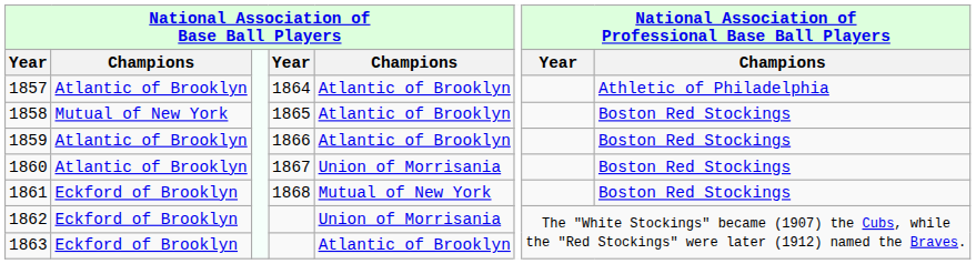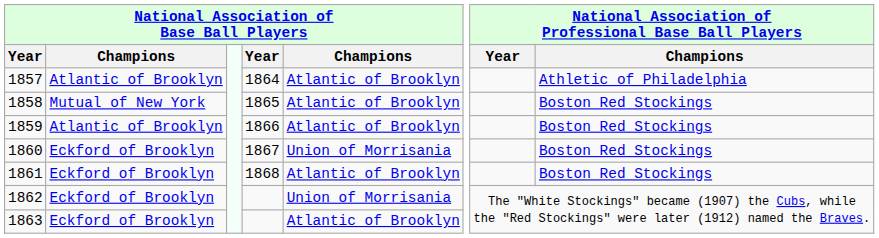 <table class="wikitable" border="1" style="text-align:center;">
 <tr>
 <td colspan="5" bgcolor=ddffdd><strong><a href='#'>National Association of <br> Base Ball Players</a></strong></td>
 <td rowspan="9" bgcolor="white" style="background-color:#ffffff;border-top-style:hidden; border-bottom-style:hidden;"></td>
 <td colspan="2" bgcolor=ddffdd><strong><a href='#'>National Association of<br> Professional Base Ball Players</a></strong></td>
 </tr>
 <tr>
 <th>Year</th>
 <th>Champions</th>
 <td rowspan="8" bgcolor="mintcream"> </td>
 <th>Year</th>
 <th>Champions</th>
 <th>Year</th>
 <th>Champions</th>
 </tr>
 <tr>
 <td>1857</td>
 <td align=left><a href='#'>Atlantic of Brooklyn</a></td>
 <td>1864</td>
 <td align=left><a href='#'>Atlantic of Brooklyn</a></td>
 <td></td>
 <td align=left><a href='#'>Athletic of Philadelphia</a></td>
 </tr>
 <tr>
 <td>1858</td>
 <td align=left><a href='#'>Mutual of New York</a></td>
 <td>1865</td>
 <td align=left><a href='#'>Atlantic of Brooklyn</a></td>
 <td></td>
 <td align=left><a href='#'>Boston Red Stockings</a></td>
 </tr>
 <tr>
 <td>1859</td>
 <td align=left><a href='#'>Atlantic of Brooklyn</a></td>
 <td>1866</td>
 <td align=left><a href='#'>Atlantic of Brooklyn</a></td>
 <td></td>
 <td align=left><a href='#'>Boston Red Stockings</a></td>
 </tr>
 <tr>
 <td>1860</td>
-<td align=left><a href='#'>Atlantic of Brooklyn</a></td>
+<td align=left><a href='#'>Eckford of Brooklyn</a></td>
 <td>1867</td>
 <td align=left><a href='#'>Union of Morrisania</a></td>
 <td></td>
 <td align=left><a href='#'>Boston Red Stockings</a></td>
 </tr>
 <tr>
 <td>1861</td>
 <td align=left><a href='#'>Eckford of Brooklyn</a></td>
 <td>1868</td>
-<td align=left><a href='#'>Mutual of New York</a></td>
+<td align=left><a href='#'>Atlantic of Brooklyn</a></td>
 <td></td>
 <td align=left><a href='#'>Boston Red Stockings</a></td>
 </tr>
 <tr>
 <td>1862</td>
 <td align=left><a href='#'>Eckford of Brooklyn</a></td>
 <td></td>
 <td align=left><a href='#'>Union of Morrisania</a></td>
 <td rowspan="2" colspan ="2"><small>The "White Stockings" became (1907) the <a href='#'>Cubs</a>, while <br>the "Red Stockings" were later (1912) named the <a href='#'>Braves</a>.</small></td>
 </tr>
 <tr>
 <td>1863</td>
 <td align=left><a href='#'>Eckford of Brooklyn</a></td>
 <td></td>
 <td align=left><a href='#'>Atlantic of Brooklyn</a></td>
 </tr>
 </table>
